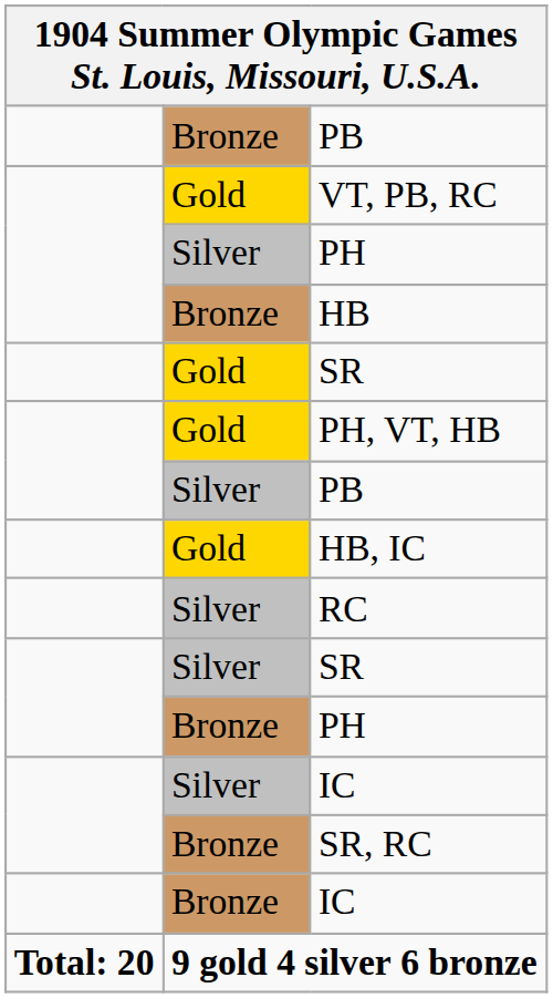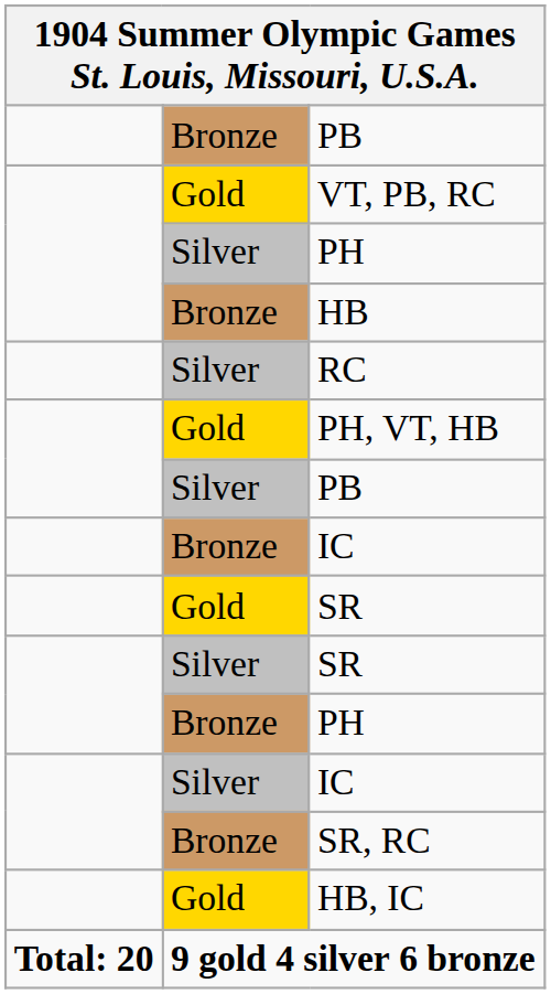 <table class="wikitable">
 <tr>
 <th colspan="3">1904 Summer Olympic Games<br><em>St. Louis, Missouri, U.S.A.</em></th>
 </tr>
 <tr>
 <td></td>
 <td bgcolor=cc9966> Bronze</td>
 <td>PB</td>
 </tr>
 <tr>
 <td rowspan="3"></td>
 <td bgcolor=gold> Gold</td>
 <td>VT, PB, RC</td>
 </tr>
 <tr>
 <td bgcolor=silver> Silver</td>
 <td>PH</td>
 </tr>
 <tr>
 <td bgcolor=cc9966> Bronze</td>
 <td>HB</td>
 </tr>
 <tr>
 <td></td>
-<td bgcolor=gold> Gold</td>
-<td>SR</td>
+<td bgcolor=silver> Silver</td>
+<td>RC</td>
 </tr>
 <tr>
 <td rowspan="2"></td>
 <td bgcolor=gold> Gold</td>
 <td>PH, VT, HB</td>
 </tr>
 <tr>
 <td bgcolor=silver> Silver</td>
 <td>PB</td>
 </tr>
 <tr>
 <td></td>
-<td bgcolor=gold> Gold</td>
-<td>HB, IC</td>
+<td bgcolor=cc9966> Bronze</td>
+<td>IC</td>
 </tr>
 <tr>
 <td></td>
-<td bgcolor=silver> Silver</td>
-<td>RC</td>
+<td bgcolor=gold> Gold</td>
+<td>SR</td>
 </tr>
 <tr>
 <td rowspan="2"></td>
 <td bgcolor=silver> Silver</td>
 <td>SR</td>
 </tr>
 <tr>
 <td bgcolor=cc9966> Bronze</td>
 <td>PH</td>
 </tr>
 <tr>
 <td rowspan="2"></td>
 <td bgcolor=silver> Silver</td>
 <td>IC</td>
 </tr>
 <tr>
 <td bgcolor=cc9966> Bronze</td>
 <td>SR, RC</td>
 </tr>
 <tr>
 <td></td>
-<td bgcolor=cc9966> Bronze</td>
-<td>IC</td>
+<td bgcolor=gold> Gold</td>
+<td>HB, IC</td>
 </tr>
 <tr>
 <td><strong>Total: 20</strong></td>
 <td colspan="2"> <strong>9 gold</strong>  <strong>4 silver</strong>  <strong>6 bronze</strong></td>
 </tr>
 </table>
